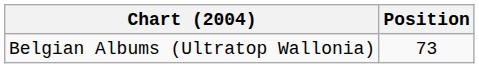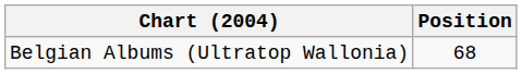 <table class="wikitable">
 <tr>
 <th>Chart (2004)</th>
 <th>Position</th>
 </tr>
 <tr>
 <td>Belgian Albums (Ultratop Wallonia)</td>
-<td align="center">73</td>
+<td align="center">68</td>
 </tr>
 </table>
